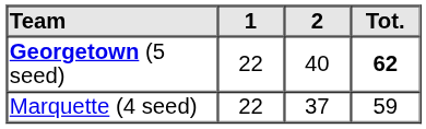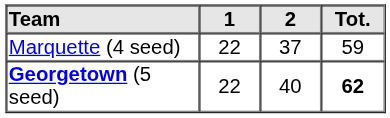 <table border=1 cellspacing=0 width=300 style="margin-left:3em;">
 <tr style="text-align:center; background-color:#e6e6e6;">
 <th align=left width=30%>Team</th>
 <th width=10%>1</th>
 <th width=10%>2</th>
 <th width=10%>Tot.</th>
 </tr>
 <tr style="text-align:center;">
+<td align=left><a href='#'>Marquette</a> (4 seed)</td>
+<td>22</td>
+<td>37</td>
+<td>59</td>
+</tr>
+<tr style="text-align:center;">
 <td align=left><strong><a href='#'>Georgetown</a></strong> (5 seed)</td>
 <td>22</td>
 <td>40</td>
 <td><strong>62</strong></td>
 </tr>
 <tr style="text-align:center;">
-<td align=left><a href='#'>Marquette</a> (4 seed)</td>
-<td>22</td>
-<td>37</td>
-<td>59</td>
-</tr>
-<tr style="text-align:center;">
 </tr>
 </table>
